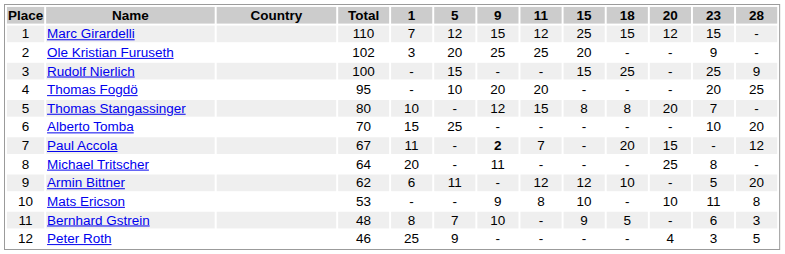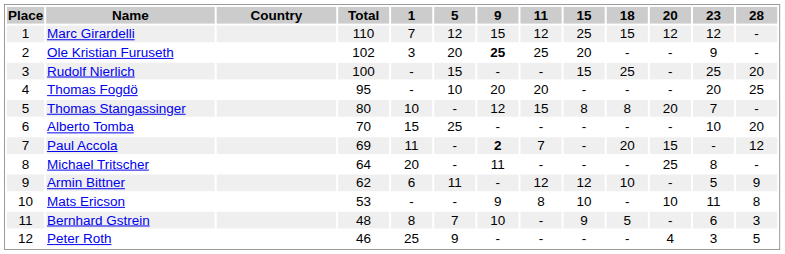 <table border="0" style="border: 1px solid #999; background-color:#FFFFFF; text-align:center; font-size:86%; line-height:15px;">
 <tr align="center" bgcolor="#CCCCCC">
 <th width=35>Place</th>
 <th width=170>Name</th>
 <th width=120>Country</th>
 <th width=50>Total</th>
 <th width=40>1</th>
 <th width=40>5</th>
 <th width=40>9</th>
 <th width=40>11</th>
 <th width=40>15</th>
 <th width=40>18</th>
 <th width=40>20</th>
 <th width=40>23</th>
 <th width=40>28</th>
 </tr>
 <tr bgcolor="#EFEFEF">
 <td>1</td>
 <td align="left"><a href='#'>Marc Girardelli</a></td>
 <td align="left"></td>
 <td>110</td>
 <td>7</td>
 <td>12</td>
 <td>15</td>
 <td>12</td>
 <td>25</td>
 <td>15</td>
 <td>12</td>
-<td>15</td>
+<td>12</td>
 <td>-</td>
 </tr>
 <tr>
 <td>2</td>
 <td align="left"><a href='#'>Ole Kristian Furuseth</a></td>
 <td align="left"></td>
 <td>102</td>
 <td>3</td>
 <td>20</td>
-<td>25</td>
+<td><strong>25</strong></td>
 <td>25</td>
 <td>20</td>
 <td>-</td>
 <td>-</td>
 <td>9</td>
 <td>-</td>
 </tr>
 <tr bgcolor="#EFEFEF">
 <td>3</td>
 <td align="left"><a href='#'>Rudolf Nierlich</a></td>
 <td align="left"></td>
 <td>100</td>
 <td>-</td>
 <td>15</td>
 <td>-</td>
 <td>-</td>
 <td>15</td>
 <td>25</td>
 <td>-</td>
 <td>25</td>
-<td>9</td>
+<td>20</td>
 </tr>
 <tr>
 <td>4</td>
 <td align="left"><a href='#'>Thomas Fogdö</a></td>
 <td align="left"></td>
 <td>95</td>
 <td>-</td>
 <td>10</td>
 <td>20</td>
 <td>20</td>
 <td>-</td>
 <td>-</td>
 <td>-</td>
 <td>20</td>
 <td>25</td>
 </tr>
 <tr bgcolor="#EFEFEF">
 <td>5</td>
 <td align="left"><a href='#'>Thomas Stangassinger</a></td>
 <td align="left"></td>
 <td>80</td>
 <td>10</td>
 <td>-</td>
 <td>12</td>
 <td>15</td>
 <td>8</td>
 <td>8</td>
 <td>20</td>
 <td>7</td>
 <td>-</td>
 </tr>
 <tr>
 <td>6</td>
 <td align="left"><a href='#'>Alberto Tomba</a></td>
 <td align="left"></td>
 <td>70</td>
 <td>15</td>
 <td>25</td>
 <td>-</td>
 <td>-</td>
 <td>-</td>
 <td>-</td>
 <td>-</td>
 <td>10</td>
 <td>20</td>
 </tr>
 <tr bgcolor="#EFEFEF">
 <td>7</td>
 <td align="left"><a href='#'>Paul Accola</a></td>
 <td align="left"></td>
-<td>67</td>
+<td>69</td>
 <td>11</td>
 <td>-</td>
 <td><strong>2</strong></td>
 <td>7</td>
 <td>-</td>
 <td>20</td>
 <td>15</td>
 <td>-</td>
 <td>12</td>
 </tr>
 <tr>
 <td>8</td>
 <td align="left"><a href='#'>Michael Tritscher</a></td>
 <td align="left"></td>
 <td>64</td>
 <td>20</td>
 <td>-</td>
 <td>11</td>
 <td>-</td>
 <td>-</td>
 <td>-</td>
 <td>25</td>
 <td>8</td>
 <td>-</td>
 </tr>
 <tr bgcolor="#EFEFEF">
 <td>9</td>
 <td align="left"><a href='#'>Armin Bittner</a></td>
 <td align="left"></td>
 <td>62</td>
 <td>6</td>
 <td>11</td>
 <td>-</td>
 <td>12</td>
 <td>12</td>
 <td>10</td>
 <td>-</td>
 <td>5</td>
-<td>20</td>
+<td>9</td>
 </tr>
 <tr>
 <td>10</td>
 <td align="left"><a href='#'>Mats Ericson</a></td>
 <td align="left"></td>
 <td>53</td>
 <td>-</td>
 <td>-</td>
 <td>9</td>
 <td>8</td>
 <td>10</td>
 <td>-</td>
 <td>10</td>
 <td>11</td>
 <td>8</td>
 </tr>
 <tr bgcolor="#EFEFEF">
 <td>11</td>
 <td align="left"><a href='#'>Bernhard Gstrein</a></td>
 <td align="left"></td>
 <td>48</td>
 <td>8</td>
 <td>7</td>
 <td>10</td>
 <td>-</td>
 <td>9</td>
 <td>5</td>
 <td>-</td>
 <td>6</td>
 <td>3</td>
 </tr>
 <tr>
 <td>12</td>
 <td align="left"><a href='#'>Peter Roth</a></td>
 <td align="left"></td>
 <td>46</td>
 <td>25</td>
 <td>9</td>
 <td>-</td>
 <td>-</td>
 <td>-</td>
 <td>-</td>
 <td>4</td>
 <td>3</td>
 <td>5</td>
 </tr>
 </table>
